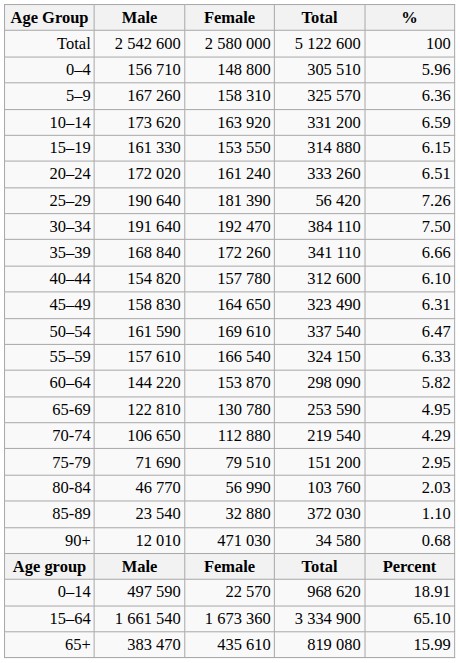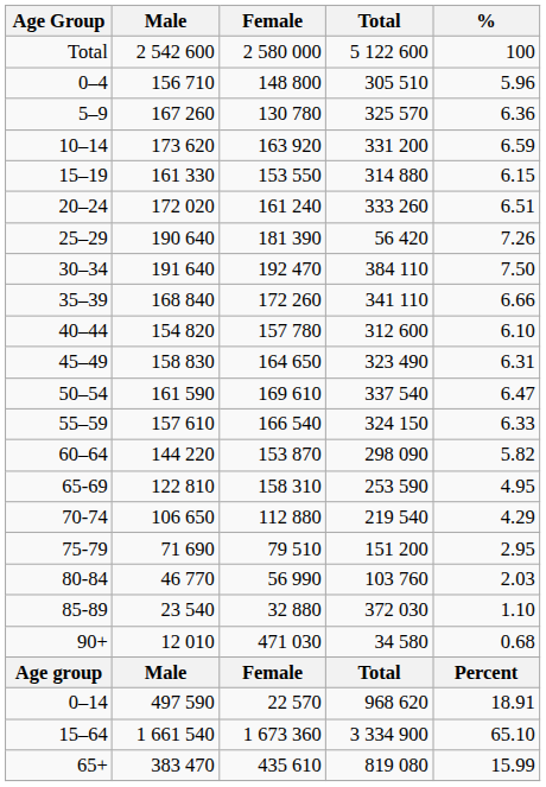 <table class="wikitable">
 <tr>
 <th width="80pt">Age Group</th>
 <th width="80pt">Male</th>
 <th width="80pt">Female</th>
 <th width="80pt">Total</th>
 <th width="80pt">%</th>
 </tr>
 <tr>
 <td align="right">Total</td>
 <td align="right">2 542 600</td>
 <td align="right">2 580 000</td>
 <td align="right">5 122 600</td>
 <td align="right">100</td>
 </tr>
 <tr>
 <td align="right">0–4</td>
 <td align="right">156 710</td>
 <td align="right">148 800</td>
 <td align="right">305 510</td>
 <td align="right">5.96</td>
 </tr>
 <tr>
 <td align="right">5–9</td>
 <td align="right">167 260</td>
-<td align="right">158 310</td>
+<td align="right">130 780</td>
 <td align="right">325 570</td>
 <td align="right">6.36</td>
 </tr>
 <tr>
 <td align="right">10–14</td>
 <td align="right">173 620</td>
 <td align="right">163 920</td>
 <td align="right">331 200</td>
 <td align="right">6.59</td>
 </tr>
 <tr>
 <td align="right">15–19</td>
 <td align="right">161 330</td>
 <td align="right">153 550</td>
 <td align="right">314 880</td>
 <td align="right">6.15</td>
 </tr>
 <tr>
 <td align="right">20–24</td>
 <td align="right">172 020</td>
 <td align="right">161 240</td>
 <td align="right">333 260</td>
 <td align="right">6.51</td>
 </tr>
 <tr>
 <td align="right">25–29</td>
 <td align="right">190 640</td>
 <td align="right">181 390</td>
 <td align="right">56 420</td>
 <td align="right">7.26</td>
 </tr>
 <tr>
 <td align="right">30–34</td>
 <td align="right">191 640</td>
 <td align="right">192 470</td>
 <td align="right">384 110</td>
 <td align="right">7.50</td>
 </tr>
 <tr>
 <td align="right">35–39</td>
 <td align="right">168 840</td>
 <td align="right">172 260</td>
 <td align="right">341 110</td>
 <td align="right">6.66</td>
 </tr>
 <tr>
 <td align="right">40–44</td>
 <td align="right">154 820</td>
 <td align="right">157 780</td>
 <td align="right">312 600</td>
 <td align="right">6.10</td>
 </tr>
 <tr>
 <td align="right">45–49</td>
 <td align="right">158 830</td>
 <td align="right">164 650</td>
 <td align="right">323 490</td>
 <td align="right">6.31</td>
 </tr>
 <tr>
 <td align="right">50–54</td>
 <td align="right">161 590</td>
 <td align="right">169 610</td>
 <td align="right">337 540</td>
 <td align="right">6.47</td>
 </tr>
 <tr>
 <td align="right">55–59</td>
 <td align="right">157 610</td>
 <td align="right">166 540</td>
 <td align="right">324 150</td>
 <td align="right">6.33</td>
 </tr>
 <tr>
 <td align="right">60–64</td>
 <td align="right">144 220</td>
 <td align="right">153 870</td>
 <td align="right">298 090</td>
 <td align="right">5.82</td>
 </tr>
 <tr>
 <td align="right">65-69</td>
 <td align="right">122 810</td>
-<td align="right">130 780</td>
+<td align="right">158 310</td>
 <td align="right">253 590</td>
 <td align="right">4.95</td>
 </tr>
 <tr>
 <td align="right">70-74</td>
 <td align="right">106 650</td>
 <td align="right">112 880</td>
 <td align="right">219 540</td>
 <td align="right">4.29</td>
 </tr>
 <tr>
 <td align="right">75-79</td>
 <td align="right">71 690</td>
 <td align="right">79 510</td>
 <td align="right">151 200</td>
 <td align="right">2.95</td>
 </tr>
 <tr>
 <td align="right">80-84</td>
 <td align="right">46 770</td>
 <td align="right">56 990</td>
 <td align="right">103 760</td>
 <td align="right">2.03</td>
 </tr>
 <tr>
 <td align="right">85-89</td>
 <td align="right">23 540</td>
 <td align="right">32 880</td>
 <td align="right">372 030</td>
 <td align="right">1.10</td>
 </tr>
 <tr>
 <td align="right">90+</td>
 <td align="right">12 010</td>
 <td align="right">471 030</td>
 <td align="right">34 580</td>
 <td align="right">0.68</td>
 </tr>
 <tr>
 <th width="50">Age group</th>
 <th width="80pt">Male</th>
 <th width="80">Female</th>
 <th width="80">Total</th>
 <th width="50">Percent</th>
 </tr>
 <tr>
 <td align="right">0–14</td>
 <td align="right">497 590</td>
 <td align="right">22 570</td>
 <td align="right">968 620</td>
 <td align="right">18.91</td>
 </tr>
 <tr>
 <td align="right">15–64</td>
 <td align="right">1 661 540</td>
 <td align="right">1 673 360</td>
 <td align="right">3 334 900</td>
 <td align="right">65.10</td>
 </tr>
 <tr>
 <td align="right">65+</td>
 <td align="right">383 470</td>
 <td align="right">435 610</td>
 <td align="right">819 080</td>
 <td align="right">15.99</td>
 </tr>
 <tr>
 </tr>
 </table>
